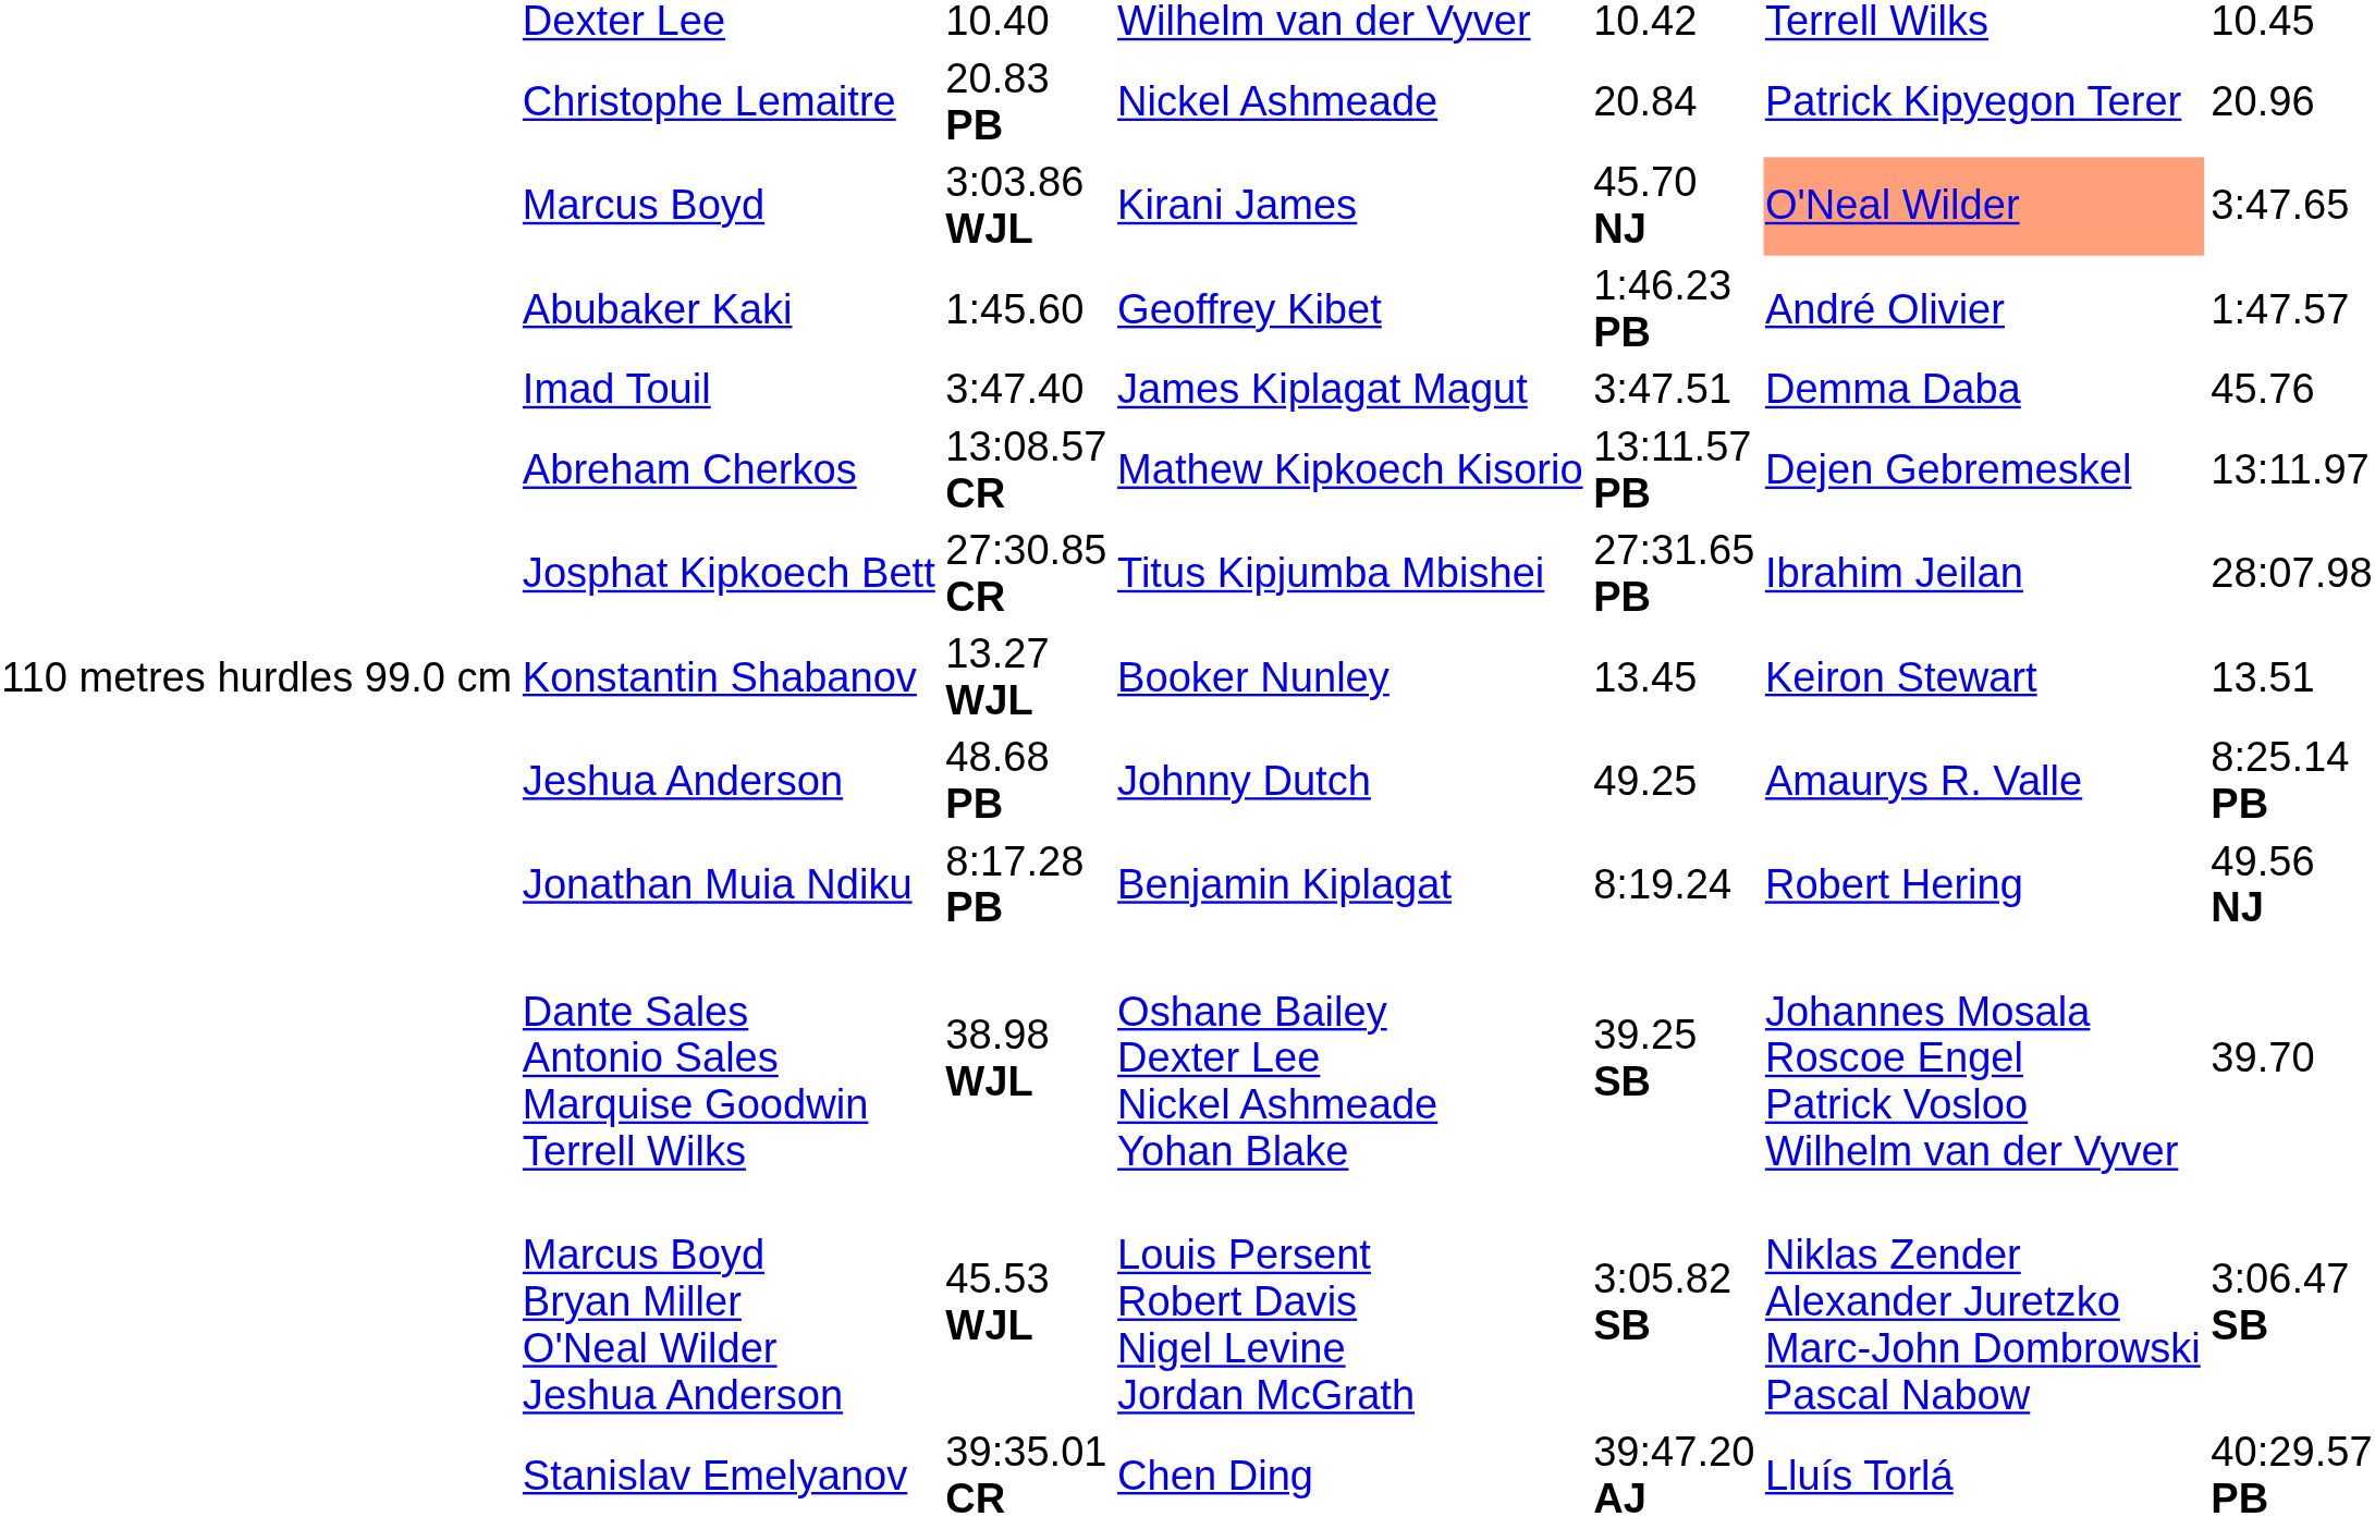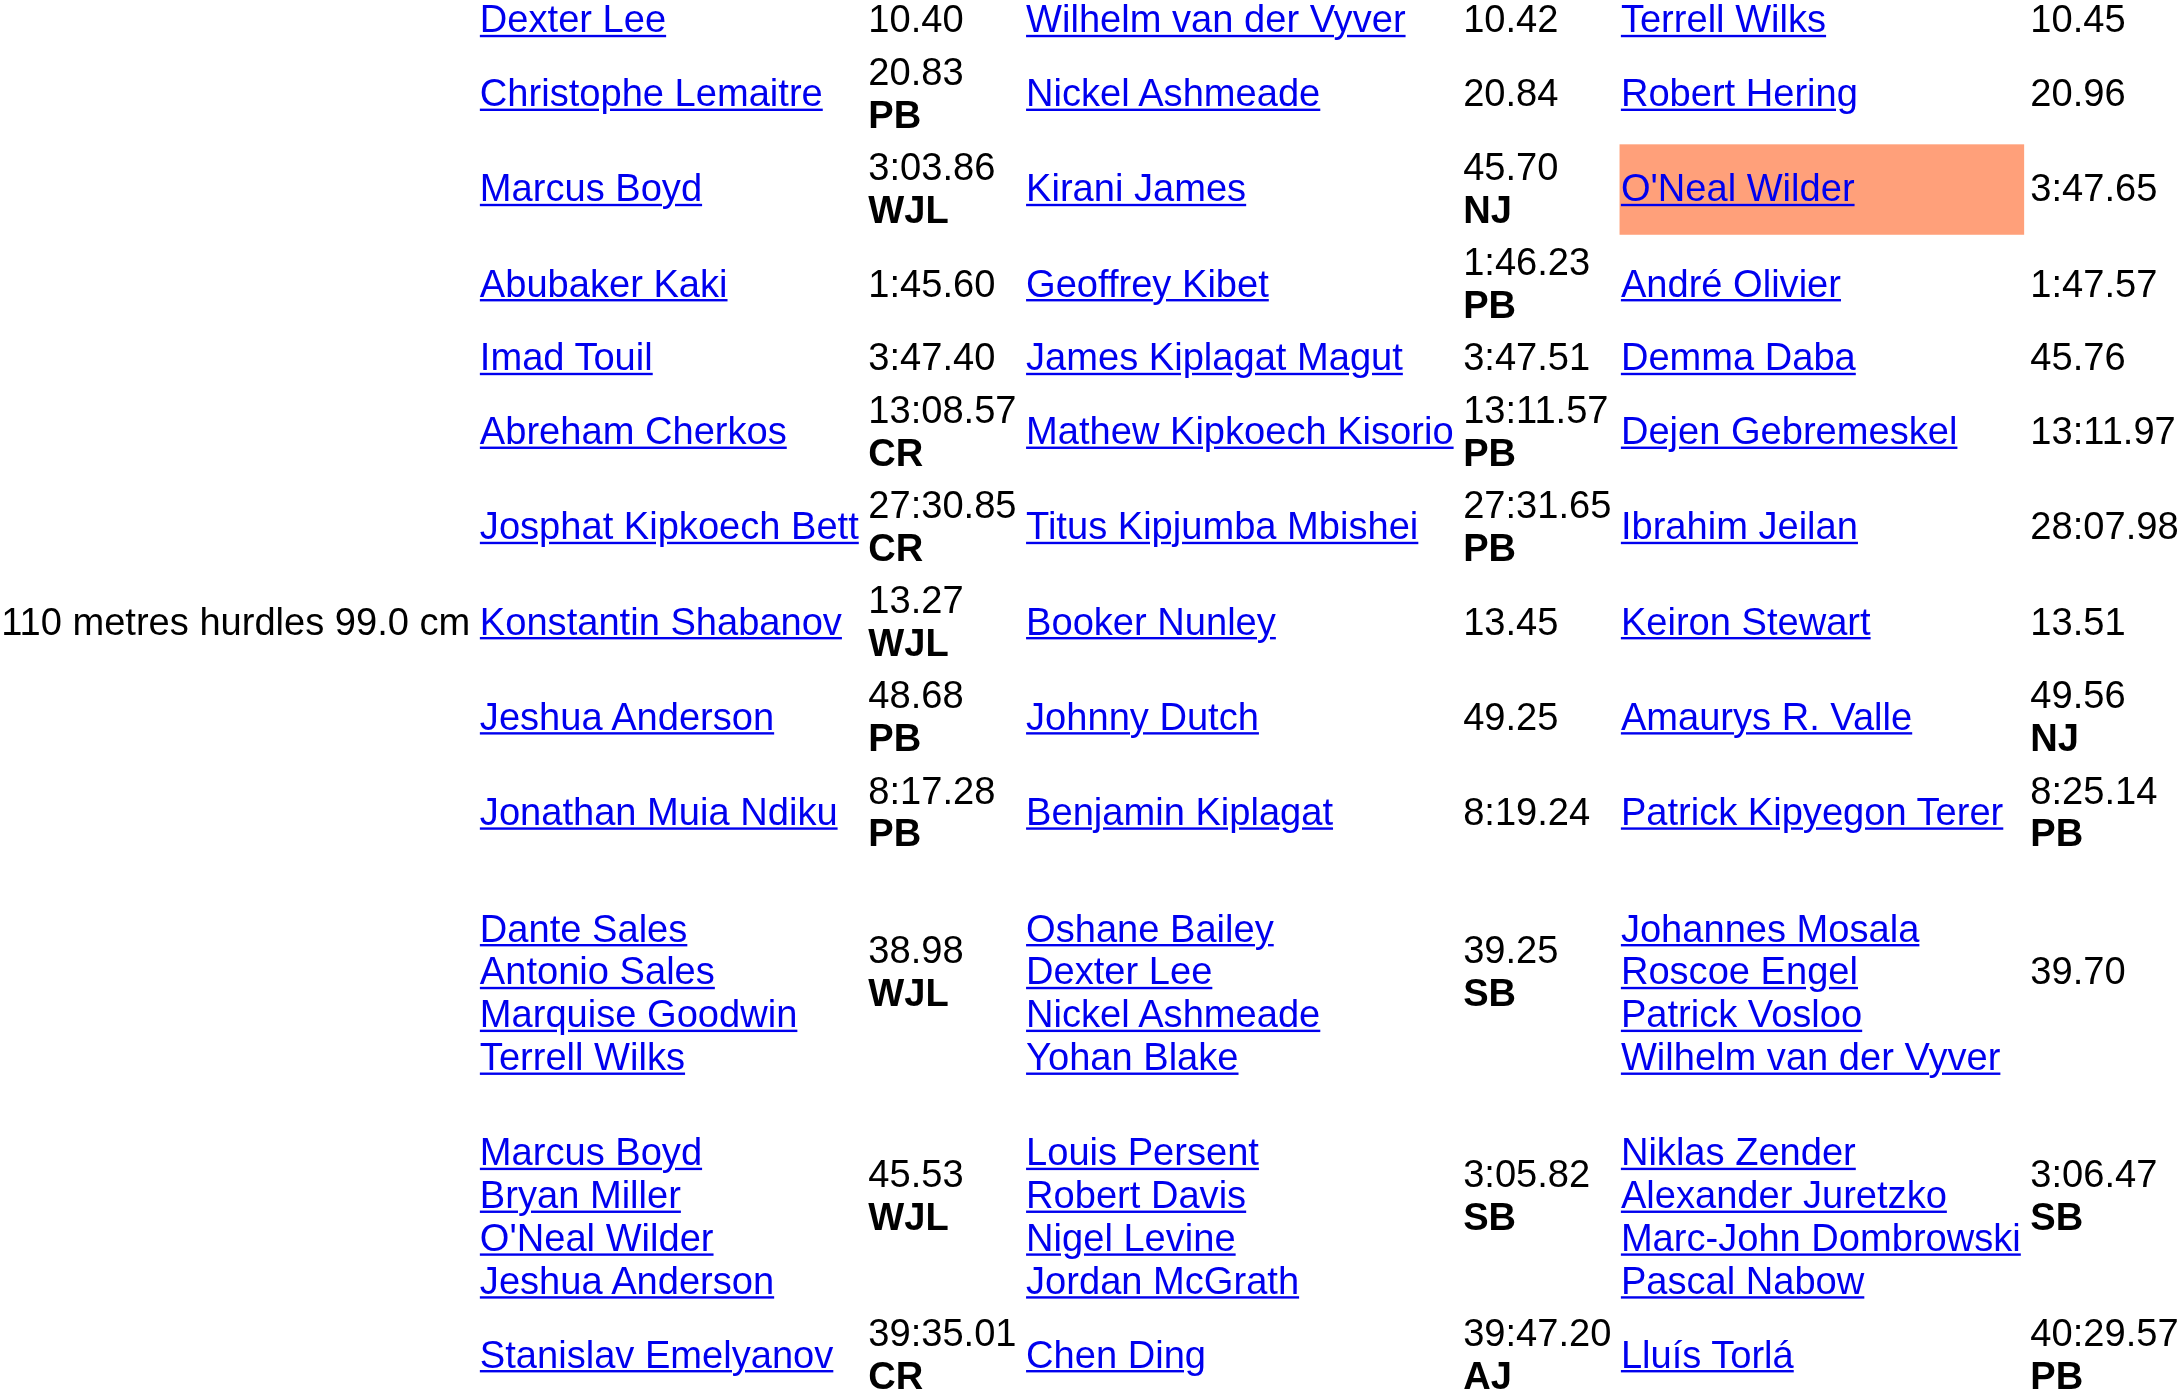 <table>
 <tr>
 <td></td>
 <td><a href='#'>Dexter Lee</a><br></td>
 <td>10.40</td>
 <td><a href='#'>Wilhelm van der Vyver</a><br></td>
 <td>10.42</td>
 <td><a href='#'>Terrell Wilks</a><br></td>
 <td>10.45</td>
 </tr>
 <tr>
 <td></td>
 <td><a href='#'>Christophe Lemaitre</a><br></td>
 <td>20.83<br><strong>PB</strong></td>
 <td><a href='#'>Nickel Ashmeade</a><br></td>
 <td>20.84</td>
-<td><a href='#'>Patrick Kipyegon Terer</a><br></td>
+<td><a href='#'>Robert Hering</a><br></td>
 <td>20.96</td>
 </tr>
 <tr>
 <td></td>
 <td><a href='#'>Marcus Boyd</a><br></td>
 <td>3:03.86<br><strong>WJL</strong></td>
 <td><a href='#'>Kirani James</a><br></td>
 <td>45.70 <br><strong> NJ</strong></td>
 <td style="background: lightsalmon;"><a href='#'>O'Neal Wilder</a><br></td>
 <td>3:47.65</td>
 </tr>
 <tr>
 <td></td>
 <td><a href='#'>Abubaker Kaki</a> <br></td>
 <td>1:45.60</td>
 <td><a href='#'>Geoffrey Kibet</a> <br></td>
 <td>1:46.23<br><strong>PB</strong></td>
 <td><a href='#'>André Olivier</a> <br></td>
 <td>1:47.57</td>
 </tr>
 <tr>
 <td></td>
 <td><a href='#'>Imad Touil</a><br></td>
 <td>3:47.40</td>
 <td><a href='#'>James Kiplagat Magut</a><br></td>
 <td>3:47.51</td>
 <td><a href='#'>Demma Daba</a><br> </td>
 <td>45.76</td>
 </tr>
 <tr>
 <td></td>
 <td><a href='#'>Abreham Cherkos</a><br> </td>
 <td>13:08.57 <br><strong>CR</strong></td>
 <td><a href='#'>Mathew Kipkoech Kisorio</a><br></td>
 <td>13:11.57 <br><strong>PB</strong></td>
 <td><a href='#'>Dejen Gebremeskel</a><br> </td>
 <td>13:11.97</td>
 </tr>
 <tr>
 <td></td>
 <td><a href='#'>Josphat Kipkoech Bett</a><br></td>
 <td>27:30.85<br> <strong>CR</strong></td>
 <td><a href='#'>Titus Kipjumba Mbishei</a><br></td>
 <td>27:31.65<br> <strong>PB</strong></td>
 <td><a href='#'>Ibrahim Jeilan</a><br> </td>
 <td>28:07.98</td>
 </tr>
 <tr>
 <td>110 metres hurdles 99.0 cm<br></td>
 <td><a href='#'>Konstantin Shabanov</a><br></td>
 <td>13.27<br><strong>WJL</strong></td>
 <td><a href='#'>Booker Nunley</a><br></td>
 <td>13.45</td>
 <td><a href='#'>Keiron Stewart</a><br></td>
 <td>13.51</td>
 </tr>
 <tr>
 <td></td>
 <td><a href='#'>Jeshua Anderson</a><br></td>
 <td>48.68<br> <strong>PB</strong></td>
 <td><a href='#'>Johnny Dutch</a><br></td>
 <td>49.25</td>
 <td><a href='#'>Amaurys R. Valle</a><br></td>
-<td>8:25.14 <br> <strong>PB</strong></td>
+<td>49.56   <br><strong>NJ</strong></td>
 </tr>
 <tr>
 <td></td>
 <td><a href='#'>Jonathan Muia Ndiku</a><br></td>
 <td>8:17.28 <br> <strong>PB</strong></td>
 <td><a href='#'>Benjamin Kiplagat</a><br></td>
 <td>8:19.24</td>
-<td><a href='#'>Robert Hering</a><br></td>
-<td>49.56   <br><strong>NJ</strong></td>
+<td><a href='#'>Patrick Kipyegon Terer</a><br></td>
+<td>8:25.14 <br> <strong>PB</strong></td>
 </tr>
 <tr>
 <td></td>
 <td><br><a href='#'>Dante Sales</a><br><a href='#'>Antonio Sales</a><br><a href='#'>Marquise Goodwin</a><br><a href='#'>Terrell Wilks</a></td>
 <td>38.98<br><strong>WJL</strong></td>
 <td><br><a href='#'>Oshane Bailey</a><br><a href='#'>Dexter Lee</a><br><a href='#'>Nickel Ashmeade</a><br><a href='#'>Yohan Blake</a></td>
 <td>39.25<br><strong>SB</strong></td>
 <td><br><a href='#'>Johannes Mosala</a><br><a href='#'>Roscoe Engel</a><br><a href='#'>Patrick Vosloo</a><br><a href='#'>Wilhelm van der Vyver</a></td>
 <td>39.70</td>
 </tr>
 <tr>
 <td></td>
 <td><br><a href='#'>Marcus Boyd</a><br><a href='#'>Bryan Miller</a><br><a href='#'>O'Neal Wilder</a><br><a href='#'>Jeshua Anderson</a></td>
 <td>45.53<br><strong>WJL</strong></td>
 <td><br><a href='#'>Louis Persent</a><br><a href='#'>Robert Davis</a><br><a href='#'>Nigel Levine</a><br><a href='#'>Jordan McGrath</a></td>
 <td>3:05.82 <br><strong>SB</strong></td>
 <td><br><a href='#'>Niklas Zender</a><br><a href='#'>Alexander Juretzko</a><br> <a href='#'>Marc-John Dombrowski</a><br><a href='#'>Pascal Nabow</a></td>
 <td>3:06.47<br><strong>SB</strong></td>
 </tr>
 <tr>
 <td></td>
 <td><a href='#'>Stanislav Emelyanov</a><br></td>
 <td>39:35.01<br><strong>CR</strong></td>
 <td><a href='#'>Chen Ding</a><br></td>
 <td>39:47.20<br><strong>AJ</strong></td>
 <td><a href='#'>Lluís Torlá</a><br></td>
 <td>40:29.57<br><strong>PB</strong></td>
 </tr>
 <tr>
 <td colspan=8></td>
 </tr>
 </table>
